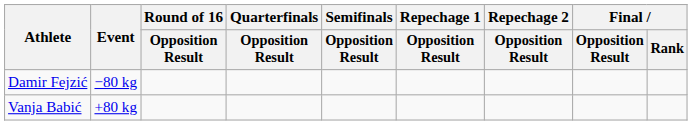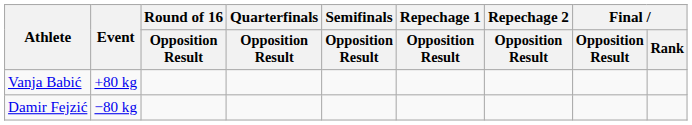 <table class="wikitable" style="font-size:90%">
 <tr>
 <th rowspan="2">Athlete</th>
 <th rowspan="2">Event</th>
 <th>Round of 16</th>
 <th>Quarterfinals</th>
 <th>Semifinals</th>
 <th>Repechage 1</th>
 <th>Repechage 2</th>
 <th colspan=2>Final / </th>
 </tr>
 <tr style="font-size:95%">
 <th>Opposition<br>Result</th>
 <th>Opposition<br>Result</th>
 <th>Opposition<br>Result</th>
 <th>Opposition<br>Result</th>
 <th>Opposition<br>Result</th>
 <th>Opposition<br>Result</th>
 <th>Rank</th>
 </tr>
 <tr align=center>
+<td align=left><a href='#'>Vanja Babić</a></td>
+<td align=left><a href='#'>+80 kg</a></td>
+<td></td>
+<td></td>
+<td></td>
+<td></td>
+<td></td>
+<td></td>
+<td></td>
+</tr>
+<tr align=center>
 <td align=left><a href='#'>Damir Fejzić</a></td>
 <td align=left><a href='#'>−80 kg</a></td>
 <td></td>
 <td></td>
 <td></td>
 <td></td>
 <td></td>
 <td></td>
 <td></td>
 </tr>
-<tr align=center>
-<td align=left><a href='#'>Vanja Babić</a></td>
-<td align=left><a href='#'>+80 kg</a></td>
-<td></td>
-<td></td>
-<td></td>
-<td></td>
-<td></td>
-<td></td>
-<td></td>
-</tr>
 </table>
